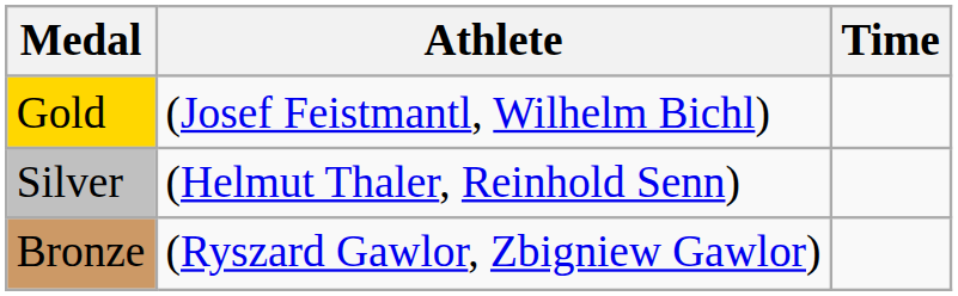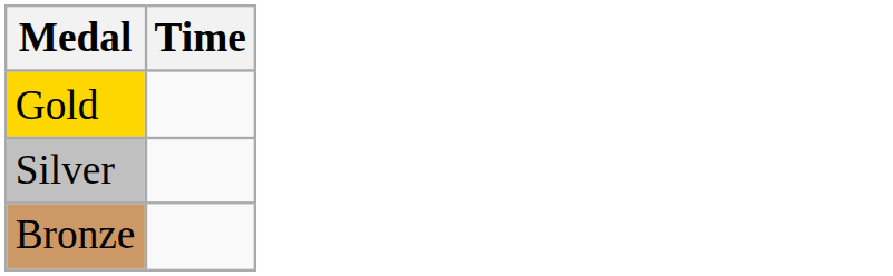 <table class="wikitable">
 <tr>
 <th>Medal</th>
-<th>Athlete</th>
 <th>Time</th>
 </tr>
 <tr>
 <td bgcolor="gold">Gold</td>
-<td> (<a href='#'>Josef Feistmantl</a>, <a href='#'>Wilhelm Bichl</a>)</td>
 <td></td>
 </tr>
 <tr>
 <td bgcolor="silver">Silver</td>
-<td> (<a href='#'>Helmut Thaler</a>, <a href='#'>Reinhold Senn</a>)</td>
 <td></td>
 </tr>
 <tr>
 <td bgcolor="CC9966">Bronze</td>
-<td> (<a href='#'>Ryszard Gawlor</a>, <a href='#'>Zbigniew Gawlor</a>)</td>
 <td></td>
 </tr>
 </table>
